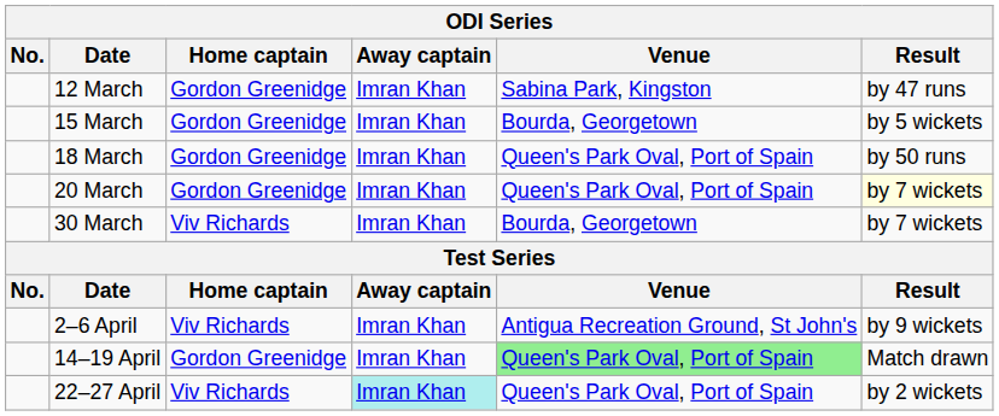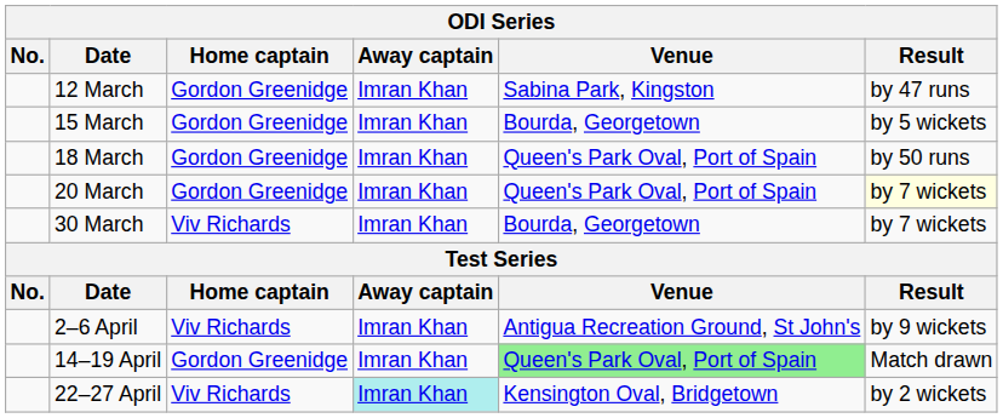 <table class="wikitable">
 <tr>
 <th colspan="9">ODI Series</th>
 </tr>
 <tr>
 <th>No.</th>
 <th>Date</th>
 <th>Home captain</th>
 <th>Away captain</th>
 <th>Venue</th>
 <th>Result</th>
 </tr>
 <tr>
 <td></td>
 <td>12 March</td>
 <td><a href='#'>Gordon Greenidge</a></td>
 <td><a href='#'>Imran Khan</a></td>
 <td><a href='#'>Sabina Park</a>, <a href='#'>Kingston</a></td>
 <td> by 47 runs</td>
 </tr>
 <tr>
 <td></td>
 <td>15 March</td>
 <td><a href='#'>Gordon Greenidge</a></td>
 <td><a href='#'>Imran Khan</a></td>
 <td><a href='#'>Bourda</a>, <a href='#'>Georgetown</a></td>
 <td> by 5 wickets</td>
 </tr>
 <tr>
 <td></td>
 <td>18 March</td>
 <td><a href='#'>Gordon Greenidge</a></td>
 <td><a href='#'>Imran Khan</a></td>
 <td><a href='#'>Queen's Park Oval</a>, <a href='#'>Port of Spain</a></td>
 <td> by 50 runs</td>
 </tr>
 <tr>
 <td></td>
 <td>20 March</td>
 <td><a href='#'>Gordon Greenidge</a></td>
 <td><a href='#'>Imran Khan</a></td>
 <td><a href='#'>Queen's Park Oval</a>, <a href='#'>Port of Spain</a></td>
 <td style="background: lightyellow;"> by 7 wickets</td>
 </tr>
 <tr>
 <td></td>
 <td>30 March</td>
 <td><a href='#'>Viv Richards</a></td>
 <td><a href='#'>Imran Khan</a></td>
 <td><a href='#'>Bourda</a>, <a href='#'>Georgetown</a></td>
 <td> by 7 wickets</td>
 </tr>
 <tr>
 <th colspan="9">Test Series</th>
 </tr>
 <tr>
 <th>No.</th>
 <th>Date</th>
 <th>Home captain</th>
 <th>Away captain</th>
 <th>Venue</th>
 <th>Result</th>
 </tr>
 <tr>
 <td></td>
 <td>2–6 April</td>
 <td><a href='#'>Viv Richards</a></td>
 <td><a href='#'>Imran Khan</a></td>
 <td><a href='#'>Antigua Recreation Ground</a>, <a href='#'>St John's</a></td>
 <td> by 9 wickets</td>
 </tr>
 <tr>
 <td></td>
 <td>14–19 April</td>
 <td><a href='#'>Gordon Greenidge</a></td>
 <td><a href='#'>Imran Khan</a></td>
 <td style="background: lightgreen;"><a href='#'>Queen's Park Oval</a>, <a href='#'>Port of Spain</a></td>
 <td>Match drawn</td>
 </tr>
 <tr>
 <td></td>
 <td>22–27 April</td>
 <td><a href='#'>Viv Richards</a></td>
 <td style="background: paleturquoise;"><a href='#'>Imran Khan</a></td>
-<td><a href='#'>Queen's Park Oval</a>, <a href='#'>Port of Spain</a></td>
+<td><a href='#'>Kensington Oval</a>, <a href='#'>Bridgetown</a></td>
 <td> by 2 wickets</td>
 </tr>
 </table>
